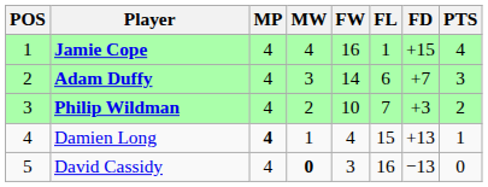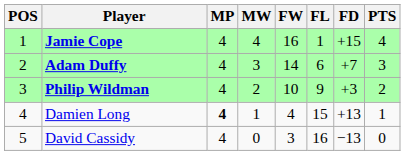 <table class="wikitable" style="text-align: center;">
 <tr>
 <th width=20>POS</th>
 <th width=165>Player</th>
 <th width=20>MP</th>
 <th width=20>MW</th>
 <th width=20>FW</th>
 <th width=20>FL</th>
 <th width=20>FD</th>
 <th width=20>PTS</th>
 </tr>
 <tr style="background:#afa;">
 <td>1</td>
 <td style="text-align:left;"> <strong><a href='#'>Jamie Cope</a></strong></td>
 <td>4</td>
 <td>4</td>
 <td>16</td>
 <td>1</td>
 <td>+15</td>
 <td>4</td>
 </tr>
 <tr style="background:#afa;">
 <td>2</td>
 <td style="text-align:left;"> <strong><a href='#'>Adam Duffy</a></strong></td>
 <td>4</td>
 <td>3</td>
 <td>14</td>
 <td>6</td>
 <td>+7</td>
 <td>3</td>
 </tr>
 <tr style="background:#afa;">
 <td>3</td>
 <td style="text-align:left;"> <strong><a href='#'>Philip Wildman</a></strong></td>
 <td>4</td>
 <td>2</td>
 <td>10</td>
-<td>7</td>
+<td>9</td>
 <td>+3</td>
 <td>2</td>
 </tr>
 <tr>
 <td>4</td>
 <td style="text-align:left;"> <a href='#'>Damien Long</a></td>
 <td><strong>4</strong></td>
 <td>1</td>
 <td>4</td>
 <td>15</td>
 <td>+13</td>
 <td>1</td>
 </tr>
 <tr>
 <td>5</td>
 <td style="text-align:left;"> <a href='#'>David Cassidy</a></td>
 <td>4</td>
-<td><strong>0</strong></td>
+<td>0</td>
 <td>3</td>
 <td>16</td>
 <td>−13</td>
 <td>0</td>
 </tr>
 </table>
